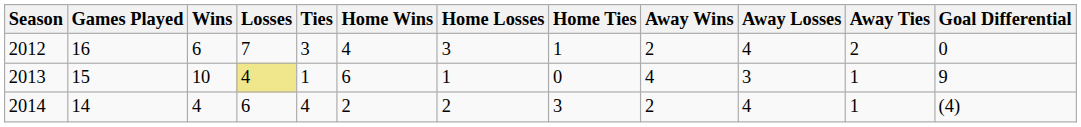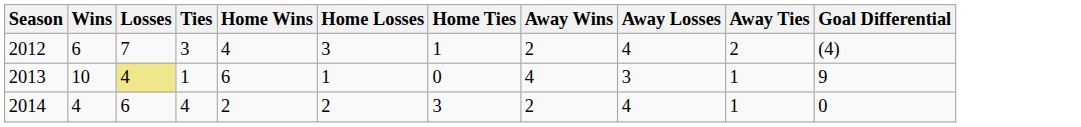 <table class="wikitable">
 <tr>
 <th>Season</th>
-<th>Games Played</th>
 <th>Wins</th>
 <th>Losses</th>
 <th>Ties</th>
 <th>Home Wins</th>
 <th>Home Losses</th>
 <th>Home Ties</th>
 <th>Away Wins</th>
 <th>Away Losses</th>
 <th>Away Ties</th>
 <th>Goal Differential</th>
 </tr>
 <tr>
 <td>2012</td>
-<td>16</td>
 <td>6</td>
 <td>7</td>
 <td>3</td>
 <td>4</td>
 <td>3</td>
 <td>1</td>
 <td>2</td>
 <td>4</td>
 <td>2</td>
-<td>0</td>
+<td>(4)</td>
 </tr>
 <tr>
 <td>2013</td>
-<td>15</td>
 <td>10</td>
 <td style="background: khaki;">4</td>
 <td>1</td>
 <td>6</td>
 <td>1</td>
 <td>0</td>
 <td>4</td>
 <td>3</td>
 <td>1</td>
 <td>9</td>
 </tr>
 <tr>
 <td>2014</td>
-<td>14</td>
 <td>4</td>
 <td>6</td>
 <td>4</td>
 <td>2</td>
 <td>2</td>
 <td>3</td>
 <td>2</td>
 <td>4</td>
 <td>1</td>
-<td>(4)</td>
+<td>0</td>
 </tr>
 </table>
